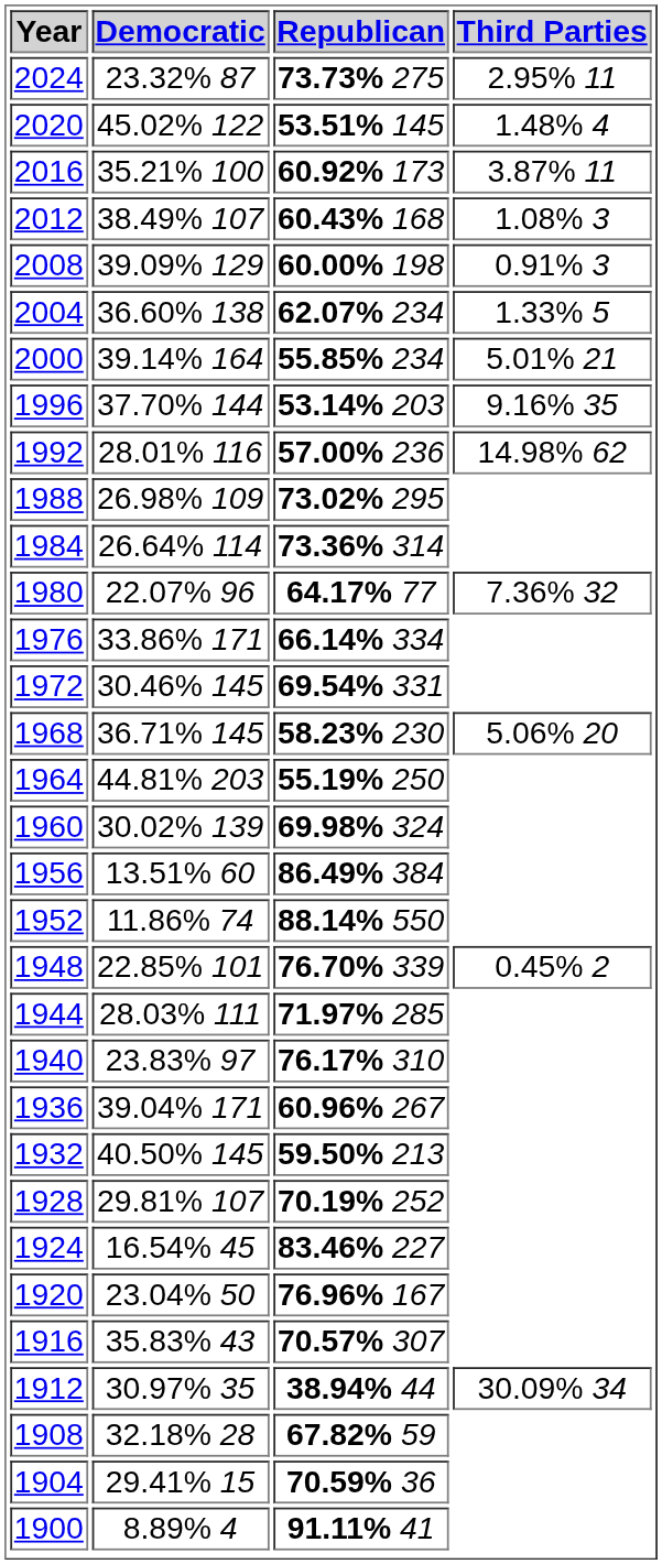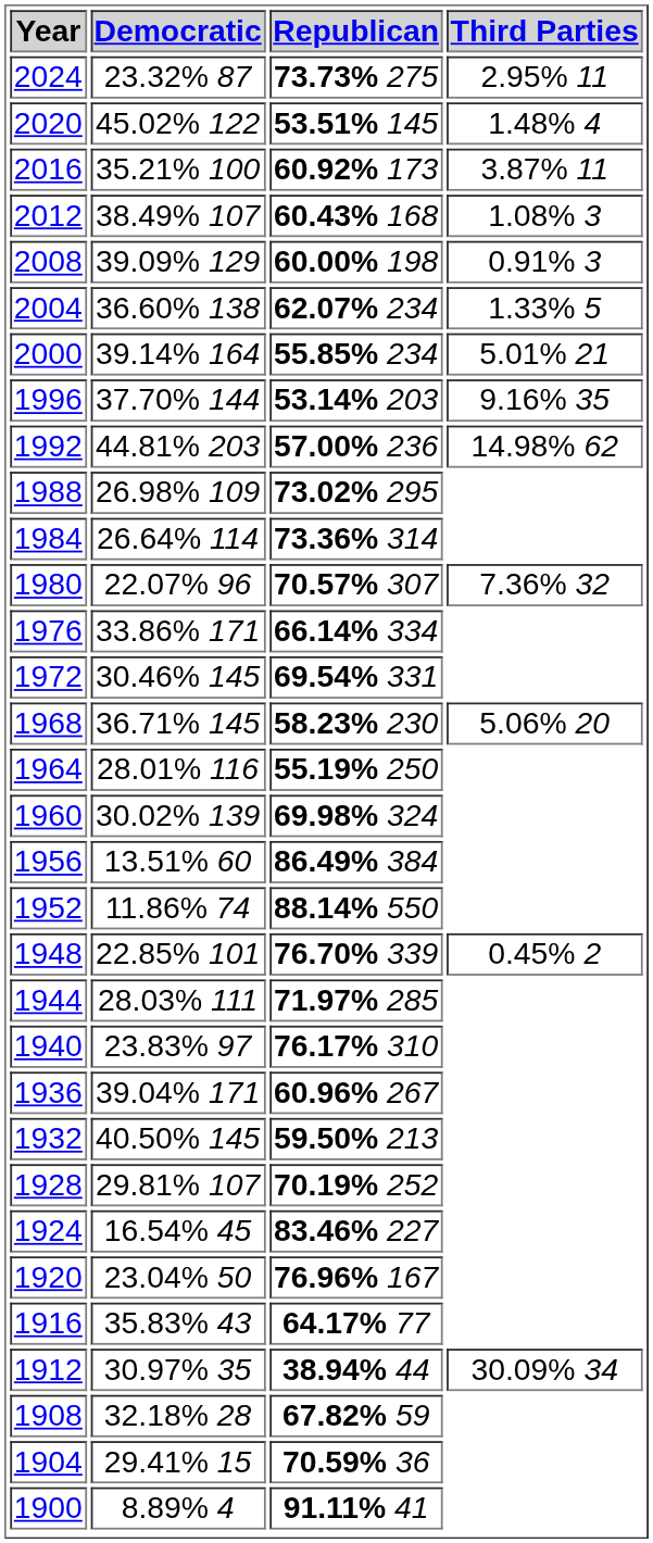 <table border = “2”>
 <tr style="background:lightgrey;">
 <th>Year</th>
 <th><a href='#'>Democratic</a></th>
 <th><a href='#'>Republican</a></th>
 <th><a href='#'>Third Parties</a></th>
 </tr>
 <tr>
 <td align="center" ><a href='#'>2024</a></td>
 <td align="center" >23.32% <em>87</em></td>
 <td align="center" ><strong>73.73%</strong> <em>275</em></td>
 <td align="center" >2.95% <em>11</em></td>
 </tr>
 <tr>
 <td align="center" ><a href='#'>2020</a></td>
 <td align="center" >45.02% <em>122</em></td>
 <td align="center" ><strong>53.51%</strong> <em>145</em></td>
 <td align="center" >1.48% <em>4</em></td>
 </tr>
 <tr>
 <td align="center" ><a href='#'>2016</a></td>
 <td align="center" >35.21% <em>100</em></td>
 <td align="center" ><strong>60.92%</strong> <em>173</em></td>
 <td align="center" >3.87% <em>11</em></td>
 </tr>
 <tr>
 <td align="center" ><a href='#'>2012</a></td>
 <td align="center" >38.49% <em>107</em></td>
 <td align="center" ><strong>60.43%</strong> <em>168</em></td>
 <td align="center" >1.08% <em>3</em></td>
 </tr>
 <tr>
 <td align="center" ><a href='#'>2008</a></td>
 <td align="center" >39.09% <em>129</em></td>
 <td align="center" ><strong>60.00%</strong> <em>198</em></td>
 <td align="center" >0.91% <em>3</em></td>
 </tr>
 <tr>
 <td align="center" ><a href='#'>2004</a></td>
 <td align="center" >36.60% <em>138</em></td>
 <td align="center" ><strong>62.07%</strong> <em>234</em></td>
 <td align="center" >1.33% <em>5</em></td>
 </tr>
 <tr>
 <td align="center" ><a href='#'>2000</a></td>
 <td align="center" >39.14% <em>164</em></td>
 <td align="center" ><strong>55.85%</strong> <em>234</em></td>
 <td align="center" >5.01% <em>21</em></td>
 </tr>
 <tr>
 <td align="center" ><a href='#'>1996</a></td>
 <td align="center" >37.70% <em>144</em></td>
 <td align="center" ><strong>53.14%</strong> <em>203</em></td>
 <td align="center" >9.16% <em>35</em></td>
 </tr>
 <tr>
 <td align="center" ><a href='#'>1992</a></td>
-<td align="center" >28.01% <em>116</em></td>
+<td align="center" >44.81% <em>203</em></td>
 <td align="center" ><strong>57.00%</strong> <em>236</em></td>
 <td align="center" >14.98% <em>62</em></td>
 </tr>
 <tr>
 <td align="center" ><a href='#'>1988</a></td>
 <td align="center" >26.98% <em>109</em></td>
 <td align="center" ><strong>73.02%</strong> <em>295</em></td>
 </tr>
 <tr>
 <td align="center" ><a href='#'>1984</a></td>
 <td align="center" >26.64% <em>114</em></td>
 <td align="center" ><strong>73.36%</strong> <em>314</em></td>
 </tr>
 <tr>
 <td align="center" ><a href='#'>1980</a></td>
 <td align="center" >22.07% <em>96</em></td>
-<td align="center" ><strong>64.17%</strong> <em>77</em></td>
+<td align="center" ><strong>70.57%</strong> <em>307</em></td>
 <td align="center" >7.36% <em>32</em></td>
 </tr>
 <tr>
 <td align="center" ><a href='#'>1976</a></td>
 <td align="center" >33.86% <em>171</em></td>
 <td align="center" ><strong>66.14%</strong> <em>334</em></td>
 </tr>
 <tr>
 <td align="center" ><a href='#'>1972</a></td>
 <td align="center" >30.46% <em>145</em></td>
 <td align="center" ><strong>69.54%</strong> <em>331</em></td>
 </tr>
 <tr>
 <td align="center" ><a href='#'>1968</a></td>
 <td align="center" >36.71% <em>145</em></td>
 <td align="center" ><strong>58.23%</strong> <em>230</em></td>
 <td align="center" >5.06% <em>20</em></td>
 </tr>
 <tr>
 <td align="center" ><a href='#'>1964</a></td>
-<td align="center" >44.81% <em>203</em></td>
+<td align="center" >28.01% <em>116</em></td>
 <td align="center" ><strong>55.19%</strong> <em>250</em></td>
 </tr>
 <tr>
 <td align="center" ><a href='#'>1960</a></td>
 <td align="center" >30.02% <em>139</em></td>
 <td align="center" ><strong>69.98%</strong> <em>324</em></td>
 </tr>
 <tr>
 <td align="center" ><a href='#'>1956</a></td>
 <td align="center" >13.51% <em>60</em></td>
 <td align="center" ><strong>86.49%</strong> <em>384</em></td>
 </tr>
 <tr>
 <td align="center" ><a href='#'>1952</a></td>
 <td align="center" >11.86% <em>74</em></td>
 <td align="center" ><strong>88.14%</strong> <em>550</em></td>
 </tr>
 <tr>
 <td align="center" ><a href='#'>1948</a></td>
 <td align="center" >22.85% <em>101</em></td>
 <td align="center" ><strong>76.70%</strong> <em>339</em></td>
 <td align="center" >0.45% <em>2</em></td>
 </tr>
 <tr>
 <td align="center" ><a href='#'>1944</a></td>
 <td align="center" >28.03% <em>111</em></td>
 <td align="center" ><strong>71.97%</strong> <em>285</em></td>
 </tr>
 <tr>
 <td align="center" ><a href='#'>1940</a></td>
 <td align="center" >23.83% <em>97</em></td>
 <td align="center" ><strong>76.17%</strong> <em>310</em></td>
 </tr>
 <tr>
 <td align="center" ><a href='#'>1936</a></td>
 <td align="center" >39.04% <em>171</em></td>
 <td align="center" ><strong>60.96%</strong> <em>267</em></td>
 </tr>
 <tr>
 <td align="center" ><a href='#'>1932</a></td>
 <td align="center" >40.50% <em>145</em></td>
 <td align="center" ><strong>59.50%</strong> <em>213</em></td>
 </tr>
 <tr>
 <td align="center" ><a href='#'>1928</a></td>
 <td align="center" >29.81% <em>107</em></td>
 <td align="center" ><strong>70.19%</strong> <em>252</em></td>
 </tr>
 <tr>
 <td align="center" ><a href='#'>1924</a></td>
 <td align="center" >16.54% <em>45</em></td>
 <td align="center" ><strong>83.46%</strong> <em>227</em></td>
 </tr>
 <tr>
 <td align="center" ><a href='#'>1920</a></td>
 <td align="center" >23.04% <em>50</em></td>
 <td align="center" ><strong>76.96%</strong> <em>167</em></td>
 </tr>
 <tr>
 <td align="center" ><a href='#'>1916</a></td>
 <td align="center" >35.83% <em>43</em></td>
-<td align="center" ><strong>70.57%</strong> <em>307</em></td>
+<td align="center" ><strong>64.17%</strong> <em>77</em></td>
 </tr>
 <tr>
 <td align="center" ><a href='#'>1912</a></td>
 <td align="center" >30.97% <em>35</em></td>
 <td align="center" ><strong>38.94%</strong> <em>44</em></td>
 <td align="center" >30.09% <em>34</em></td>
 </tr>
 <tr>
 <td align="center" ><a href='#'>1908</a></td>
 <td align="center" >32.18% <em>28</em></td>
 <td align="center" ><strong>67.82%</strong> <em>59</em></td>
 </tr>
 <tr>
 <td align="center" ><a href='#'>1904</a></td>
 <td align="center" >29.41% <em>15</em></td>
 <td align="center" ><strong>70.59%</strong> <em>36</em></td>
 </tr>
 <tr>
 <td align="center" ><a href='#'>1900</a></td>
 <td align="center" >8.89% <em>4</em></td>
 <td align="center" ><strong>91.11%</strong> <em>41</em></td>
 </tr>
 <tr>
 </tr>
 </table>
